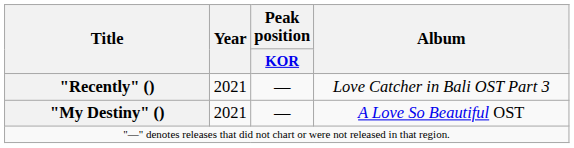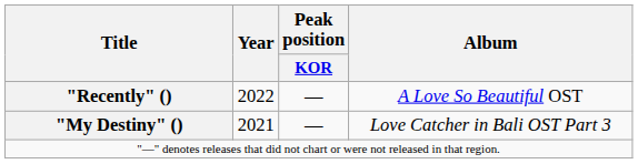 <table class="wikitable plainrowheaders" style="text-align:center">
 <tr>
 <th scope="col" rowspan="2" style="width:12em">Title</th>
 <th scope="col" rowspan="2" style="width:2em">Year</th>
 <th scope="col">Peak position</th>
 <th scope="col" rowspan="2" style="width:15em">Album</th>
 </tr>
 <tr>
 <th scope="col" style="width:3em;font-size:90%"><a href='#'>KOR</a><br></th>
 </tr>
 <tr>
 <th scope="row">"Recently" ()</th>
+<td>2022</td>
+<td>—</td>
+<td><em><a href='#'>A Love So Beautiful</a></em> OST</td>
+</tr>
+<tr>
+<th scope="row">"My Destiny" ()</th>
 <td>2021</td>
 <td>—</td>
 <td><em>Love Catcher in Bali OST Part 3</em></td>
 </tr>
 <tr>
-<th scope="row">"My Destiny" ()</th>
-<td>2021</td>
-<td>—</td>
-<td><em><a href='#'>A Love So Beautiful</a></em> OST</td>
-</tr>
-<tr>
 <td colspan="6" style="font-size:8pt">"—" denotes releases that did not chart or were not released in that region.</td>
 </tr>
 </table>
